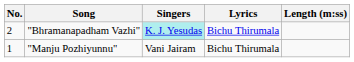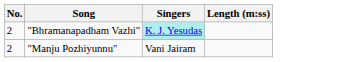 <table class="wikitable" style="font-size:95%;">
 <tr>
 <th>No.</th>
 <th>Song</th>
 <th>Singers</th>
-<th>Lyrics</th>
 <th>Length (m:ss)</th>
 </tr>
 <tr>
 <td>2</td>
 <td>"Bhramanapadham Vazhi"</td>
 <td style="background: paleturquoise;"><a href='#'>K. J. Yesudas</a></td>
-<td><a href='#'>Bichu Thirumala</a></td>
 <td></td>
 </tr>
 <tr>
-<td>1</td>
+<td>2</td>
 <td>"Manju Pozhiyunnu"</td>
 <td>Vani Jairam</td>
-<td>Bichu Thirumala</td>
 <td></td>
 </tr>
 </table>
